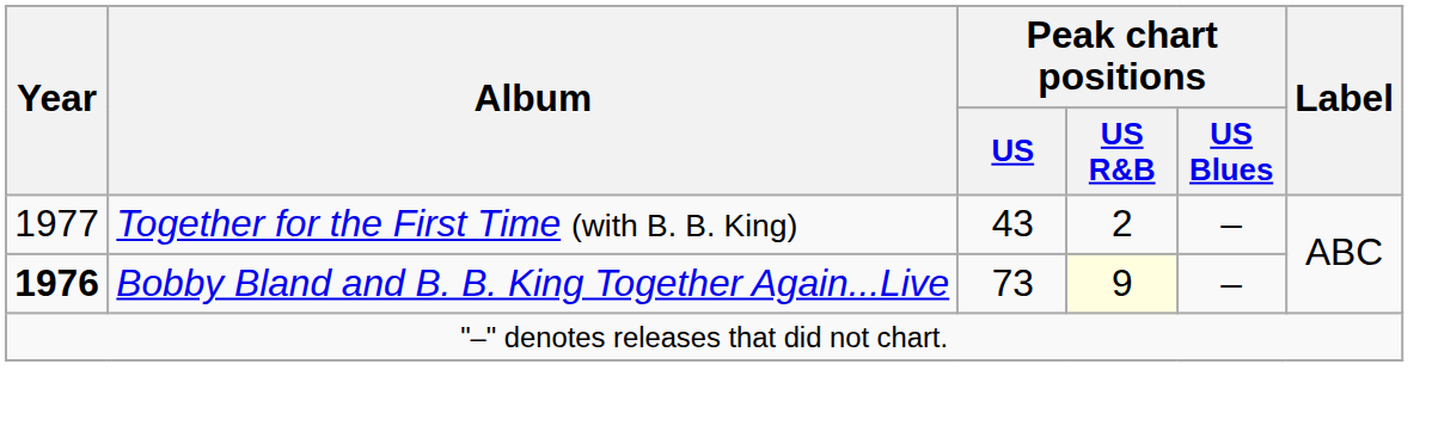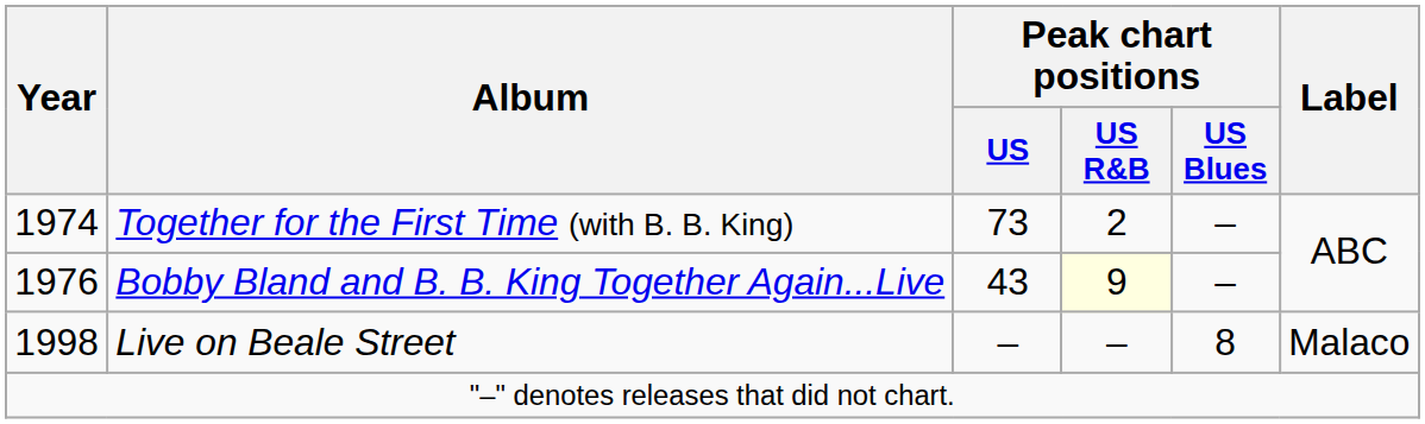 <table class="wikitable" style="text-align:center;">
 <tr>
 <th rowspan="2">Year</th>
 <th rowspan="2">Album</th>
 <th colspan="3">Peak chart positions</th>
 <th rowspan="2">Label</th>
 </tr>
 <tr style="font-size:small;">
 <th width="40"><a href='#'>US</a><br></th>
 <th width="40"><a href='#'>US R&B</a><br></th>
 <th width="40"><a href='#'>US Blues</a><br></th>
 </tr>
 <tr>
-<td>1977</td>
+<td>1974</td>
 <td style="text-align:left;"><em><a href='#'>Together for the First Time</a></em> <small>(with B. B. King)</small></td>
-<td align=center>43</td>
+<td align=center>73</td>
 <td align=center>2</td>
 <td align=center>–</td>
 <td rowspan="2">ABC</td>
 </tr>
 <tr>
-<td><strong>1976</strong></td>
+<td>1976</td>
 <td style="text-align:left;"><em><a href='#'>Bobby Bland and B. B. King Together Again...Live</a></em></td>
-<td align=center>73</td>
+<td align=center>43</td>
 <td align=center style="background: lightyellow;">9</td>
 <td align=center>–</td>
+</tr>
+<tr>
+<td>1998</td>
+<td style="text-align:left;"><em>Live on Beale Street</em></td>
+<td align=center>–</td>
+<td align=center>–</td>
+<td align=center>8</td>
+<td>Malaco</td>
 </tr>
 <tr>
 <td colspan="6" style="text-align:center; font-size:9pt;">"–" denotes releases that did not chart.</td>
 </tr>
 </table>
